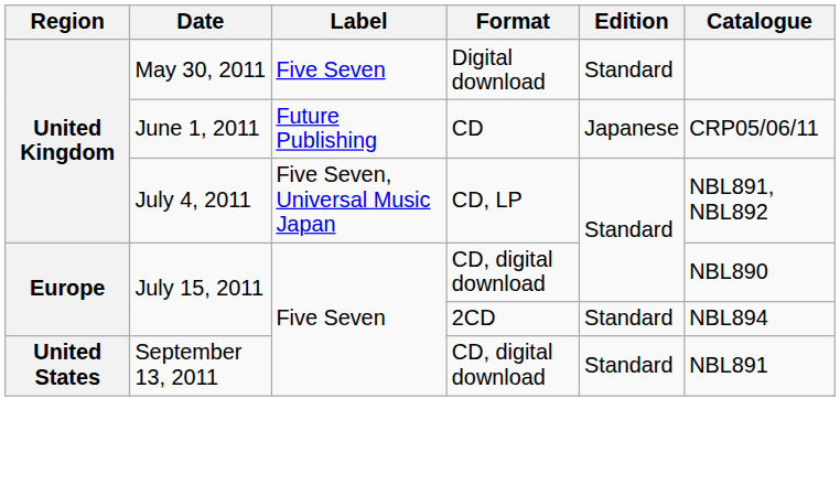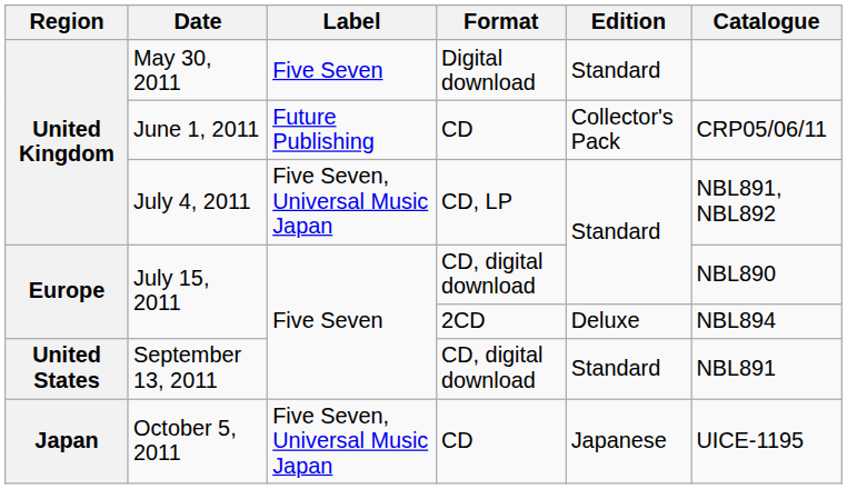 <table class="wikitable plainrowheaders">
 <tr>
 <th>Region</th>
 <th>Date</th>
 <th>Label</th>
 <th>Format</th>
 <th>Edition</th>
 <th>Catalogue</th>
 </tr>
 <tr>
 <th scope="row" rowspan="3">United Kingdom</th>
 <td>May 30, 2011</td>
 <td><a href='#'>Five Seven</a></td>
 <td>Digital download</td>
 <td>Standard</td>
 <td></td>
 </tr>
 <tr>
 <td>June 1, 2011</td>
 <td><a href='#'>Future Publishing</a></td>
 <td>CD</td>
-<td>Japanese</td>
+<td>Collector's Pack</td>
 <td>CRP05/06/11</td>
 </tr>
 <tr>
 <td>July 4, 2011</td>
 <td>Five Seven, <a href='#'>Universal Music Japan</a></td>
 <td>CD, LP</td>
 <td rowspan="2">Standard</td>
 <td>NBL891, NBL892</td>
 </tr>
 <tr>
 <th scope="row" rowspan="2">Europe</th>
 <td rowspan="2">July 15, 2011</td>
 <td rowspan="3">Five Seven</td>
 <td>CD, digital download</td>
 <td>NBL890</td>
 </tr>
 <tr>
 <td>2CD</td>
-<td>Standard</td>
+<td>Deluxe</td>
 <td>NBL894</td>
 </tr>
 <tr>
 <th scope="row">United States</th>
 <td>September 13, 2011</td>
 <td>CD, digital download</td>
 <td>Standard</td>
 <td>NBL891</td>
 </tr>
+<tr>
+<th scope="row">Japan</th>
+<td>October 5, 2011</td>
+<td>Five Seven, <a href='#'>Universal Music Japan</a></td>
+<td>CD</td>
+<td>Japanese</td>
+<td>UICE-1195</td>
+</tr>
 </table>
